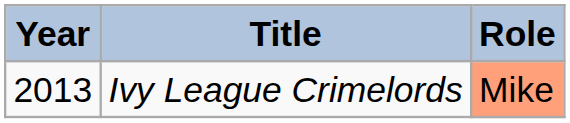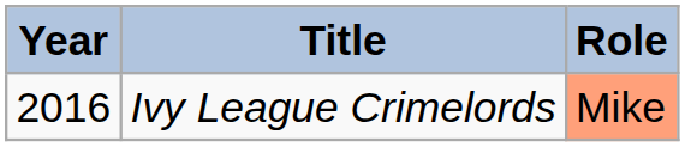 <table class="wikitable" style="font-size:95%;">
 <tr align="center">
 <th style="background:#B0C4DE;">Year</th>
 <th style="background:#B0C4DE;">Title</th>
 <th style="background:#B0C4DE;">Role</th>
 </tr>
 <tr>
-<td>2013</td>
+<td>2016</td>
 <td><em>Ivy League Crimelords</em></td>
 <td style="background: lightsalmon;">Mike</td>
 </tr>
 </table>
